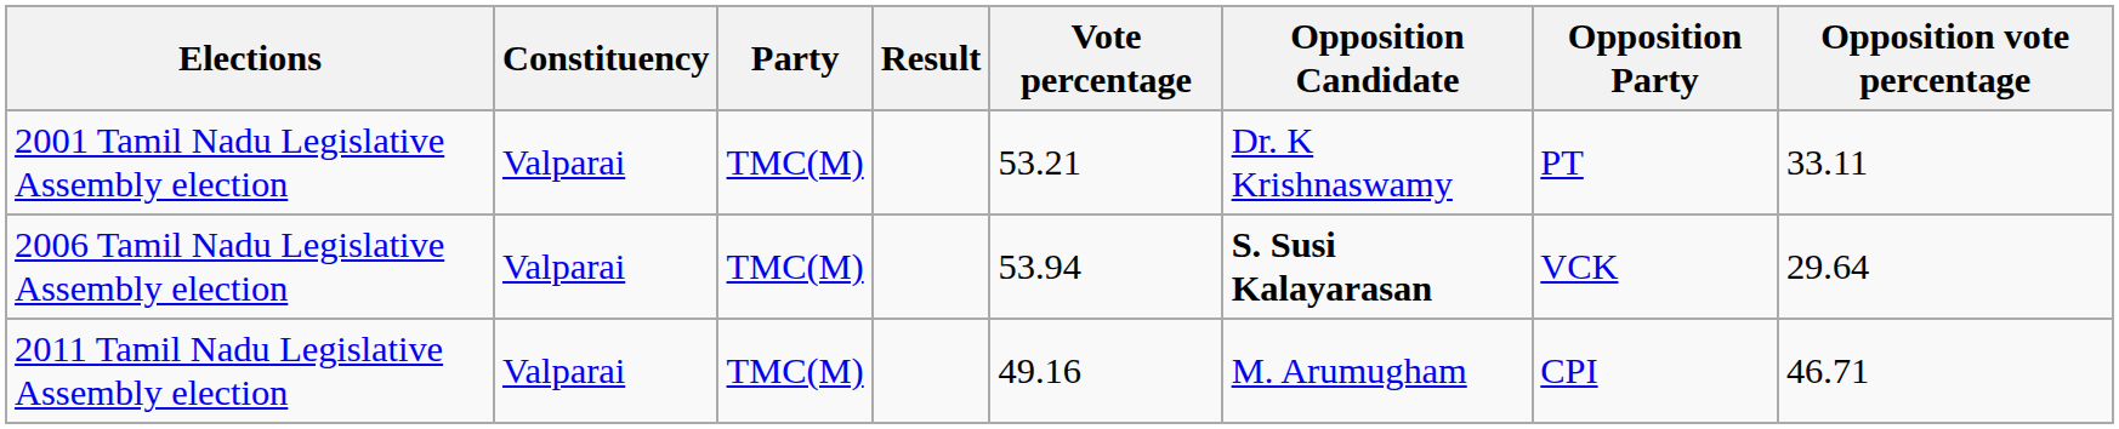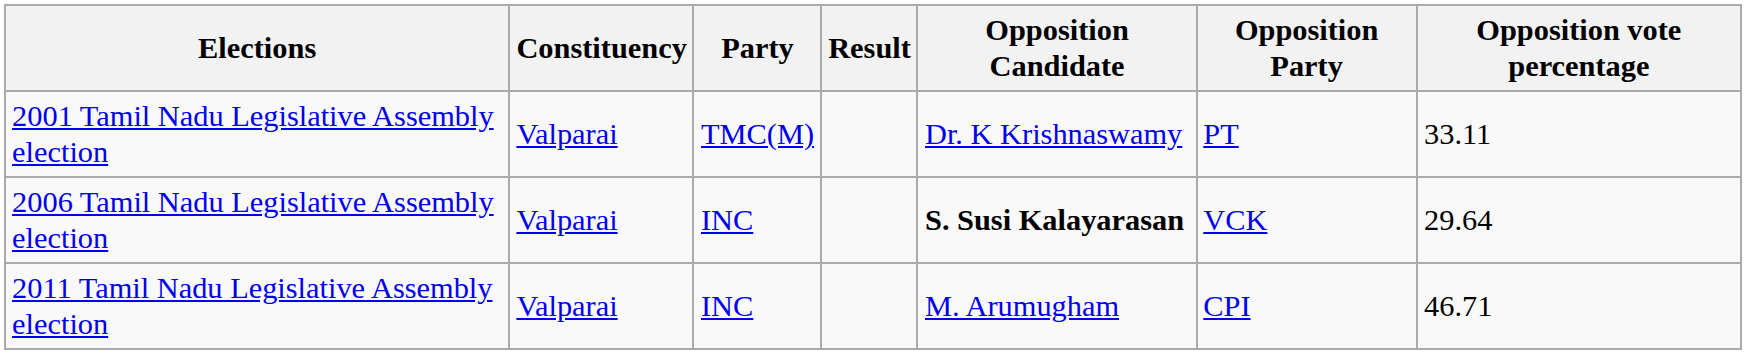 <table class="sortable wikitable"style="font-size: 95%">
 <tr>
 <th>Elections</th>
 <th>Constituency</th>
 <th>Party</th>
 <th>Result</th>
-<th>Vote percentage</th>
 <th>Opposition Candidate</th>
 <th>Opposition Party</th>
 <th>Opposition vote percentage</th>
 </tr>
 <tr>
 <td><a href='#'>2001 Tamil Nadu Legislative Assembly election</a></td>
 <td><a href='#'>Valparai</a></td>
 <td><a href='#'>TMC(M)</a></td>
 <td></td>
-<td>53.21</td>
 <td><a href='#'>Dr. K Krishnaswamy</a></td>
 <td><a href='#'>PT</a></td>
 <td>33.11</td>
 </tr>
 <tr>
 <td><a href='#'>2006 Tamil Nadu Legislative Assembly election</a></td>
 <td><a href='#'>Valparai</a></td>
-<td><a href='#'>TMC(M)</a></td>
+<td><a href='#'>INC</a></td>
 <td></td>
-<td>53.94</td>
 <td><strong>S. Susi Kalayarasan</strong></td>
 <td><a href='#'>VCK</a></td>
 <td>29.64</td>
 </tr>
 <tr>
 <td><a href='#'>2011 Tamil Nadu Legislative Assembly election</a></td>
 <td><a href='#'>Valparai</a></td>
-<td><a href='#'>TMC(M)</a></td>
+<td><a href='#'>INC</a></td>
 <td></td>
-<td>49.16</td>
 <td><a href='#'>M. Arumugham</a></td>
 <td><a href='#'>CPI</a></td>
 <td>46.71</td>
 </tr>
 </table>
